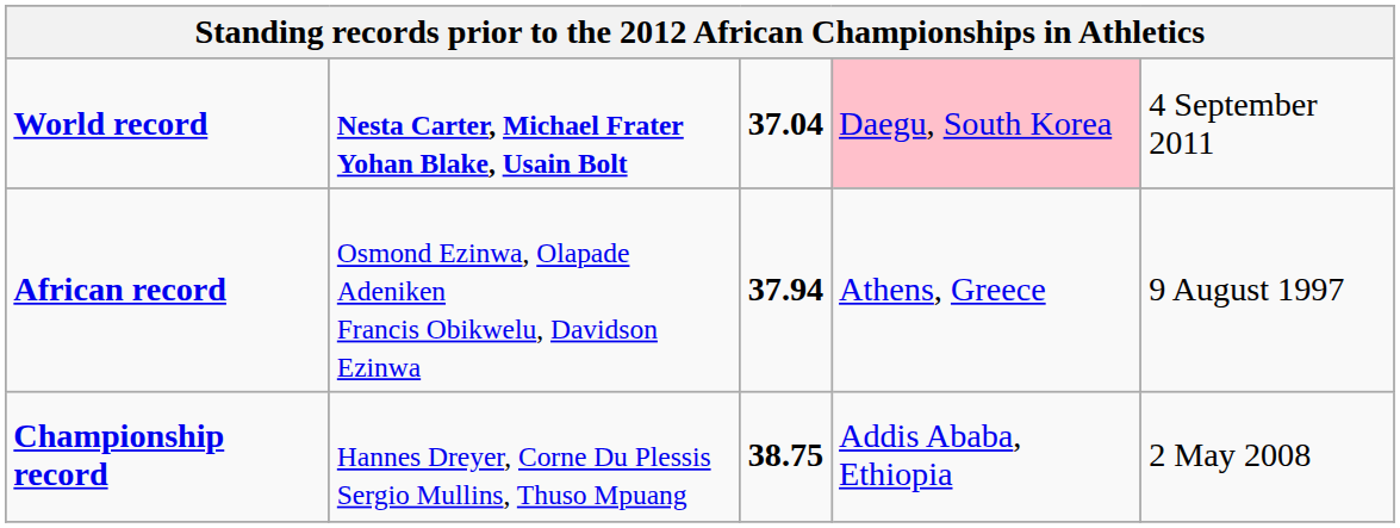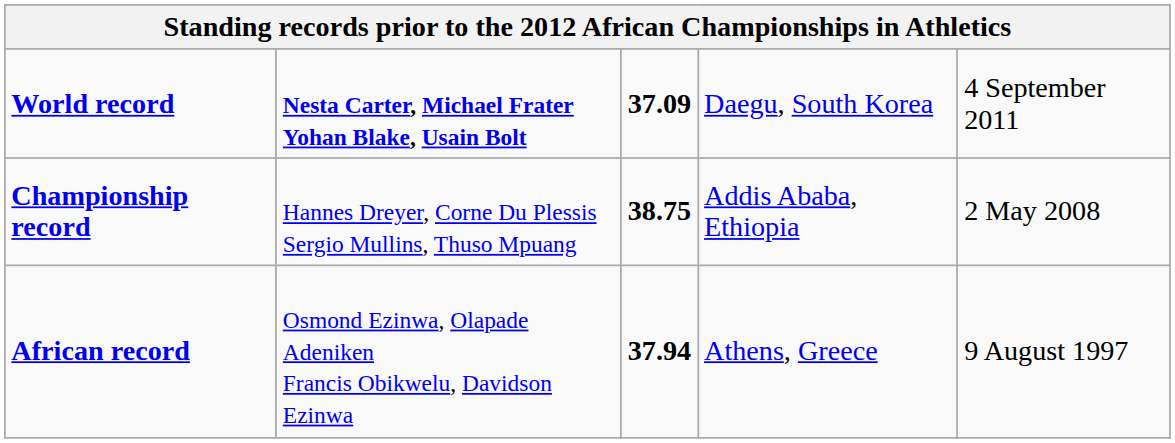 <table class="wikitable" width=75%>
 <tr>
 <th colspan="5">Standing records prior to the 2012 African Championships in Athletics</th>
 </tr>
 <tr>
 <td><strong><a href='#'>World record</a></strong></td>
 <td><strong><br><small><a href='#'>Nesta Carter</a>, <a href='#'>Michael Frater</a><br><a href='#'>Yohan Blake</a>, <a href='#'>Usain Bolt</a></small></strong></td>
-<td><strong>37.04</strong></td>
-<td style="background: pink;"><a href='#'>Daegu</a>, <a href='#'>South Korea</a></td>
+<td><strong>37.09</strong></td>
+<td><a href='#'>Daegu</a>, <a href='#'>South Korea</a></td>
 <td>4 September 2011</td>
+</tr>
+<tr>
+<td><strong><a href='#'>Championship record</a></strong></td>
+<td><br><small><a href='#'>Hannes Dreyer</a>, <a href='#'>Corne Du Plessis</a><br><a href='#'>Sergio Mullins</a>, <a href='#'>Thuso Mpuang</a></small></td>
+<td><strong>38.75</strong></td>
+<td><a href='#'>Addis Ababa</a>, <a href='#'>Ethiopia</a></td>
+<td>2 May 2008</td>
 </tr>
 <tr>
 <td><strong><a href='#'>African record</a></strong></td>
 <td><br><small><a href='#'>Osmond Ezinwa</a>, <a href='#'>Olapade Adeniken</a><br><a href='#'>Francis Obikwelu</a>, <a href='#'>Davidson Ezinwa</a></small></td>
 <td><strong>37.94</strong></td>
 <td><a href='#'>Athens</a>, <a href='#'>Greece</a></td>
 <td>9 August 1997</td>
 </tr>
-<tr>
-<td><strong><a href='#'>Championship record</a></strong></td>
-<td><br><small><a href='#'>Hannes Dreyer</a>, <a href='#'>Corne Du Plessis</a><br><a href='#'>Sergio Mullins</a>, <a href='#'>Thuso Mpuang</a></small></td>
-<td><strong>38.75</strong></td>
-<td><a href='#'>Addis Ababa</a>, <a href='#'>Ethiopia</a></td>
-<td>2 May 2008</td>
-</tr>
 </table>
